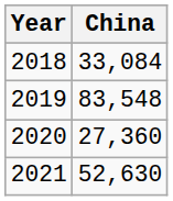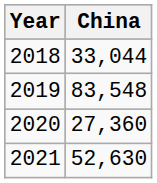 <table class="wikitable">
 <tr>
 <th>Year</th>
 <th>China</th>
 </tr>
 <tr>
 <td>2018</td>
-<td>33,084</td>
+<td>33,044</td>
 </tr>
 <tr>
 <td>2019</td>
 <td>83,548</td>
 </tr>
 <tr>
 <td>2020</td>
 <td>27,360</td>
 </tr>
 <tr>
 <td>2021</td>
 <td>52,630</td>
 </tr>
 </table>
